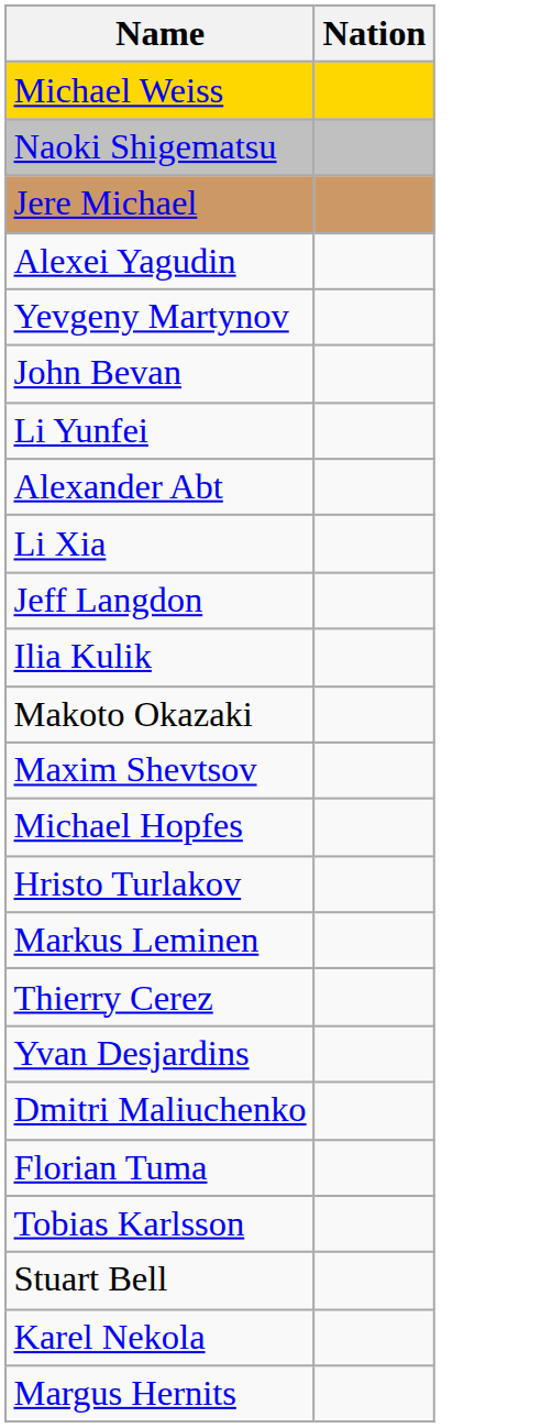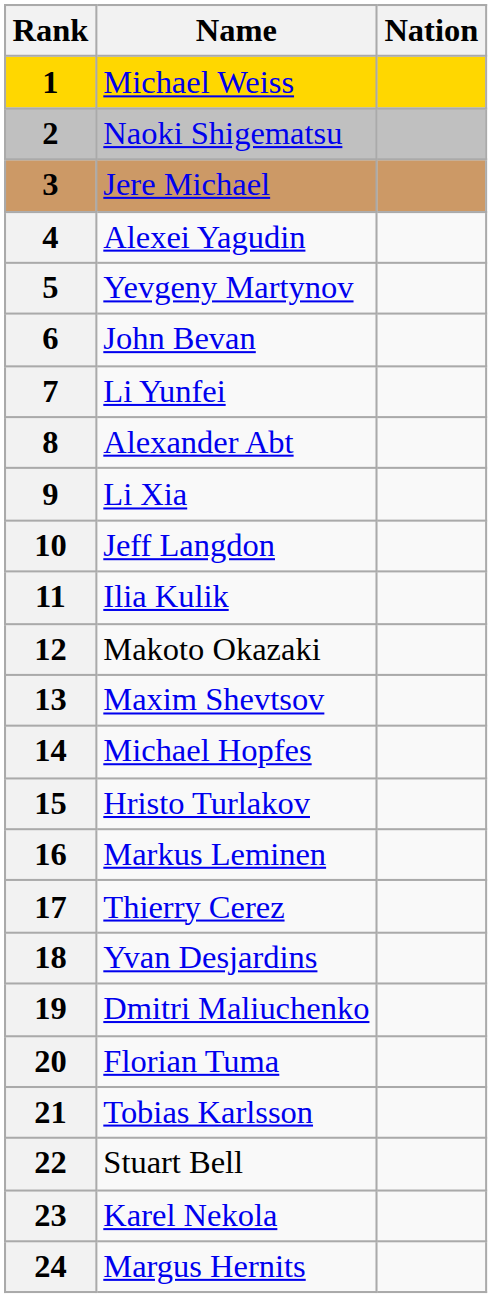 <table class="wikitable sortable">
 <tr>
+<th>Rank</th>
 <th>Name</th>
 <th>Nation</th>
 </tr>
 <tr bgcolor=gold>
+<td align=center><strong>1</strong></td>
 <td><a href='#'>Michael Weiss</a></td>
 <td></td>
 </tr>
 <tr bgcolor=silver>
+<td align=center><strong>2</strong></td>
 <td><a href='#'>Naoki Shigematsu</a></td>
 <td></td>
 </tr>
 <tr bgcolor=cc9966>
+<td align=center><strong>3</strong></td>
 <td><a href='#'>Jere Michael</a></td>
 <td></td>
 </tr>
 <tr>
+<th>4</th>
 <td><a href='#'>Alexei Yagudin</a></td>
 <td></td>
 </tr>
 <tr>
+<th>5</th>
 <td><a href='#'>Yevgeny Martynov</a></td>
 <td></td>
 </tr>
 <tr>
+<th>6</th>
 <td><a href='#'>John Bevan</a></td>
 <td></td>
 </tr>
 <tr>
+<th>7</th>
 <td><a href='#'>Li Yunfei</a></td>
 <td></td>
 </tr>
 <tr>
+<th>8</th>
 <td><a href='#'>Alexander Abt</a></td>
 <td></td>
 </tr>
 <tr>
+<th>9</th>
 <td><a href='#'>Li Xia</a></td>
 <td></td>
 </tr>
 <tr>
+<th>10</th>
 <td><a href='#'>Jeff Langdon</a></td>
 <td></td>
 </tr>
 <tr>
+<th>11</th>
 <td><a href='#'>Ilia Kulik</a></td>
 <td></td>
 </tr>
 <tr>
+<th>12</th>
 <td>Makoto Okazaki</td>
 <td></td>
 </tr>
 <tr>
+<th>13</th>
 <td><a href='#'>Maxim Shevtsov</a></td>
 <td></td>
 </tr>
 <tr>
+<th>14</th>
 <td><a href='#'>Michael Hopfes</a></td>
 <td></td>
 </tr>
 <tr>
+<th>15</th>
 <td><a href='#'>Hristo Turlakov</a></td>
 <td></td>
 </tr>
 <tr>
+<th>16</th>
 <td><a href='#'>Markus Leminen</a></td>
 <td></td>
 </tr>
 <tr>
+<th>17</th>
 <td><a href='#'>Thierry Cerez</a></td>
 <td></td>
 </tr>
 <tr>
+<th>18</th>
 <td><a href='#'>Yvan Desjardins</a></td>
 <td></td>
 </tr>
 <tr>
+<th>19</th>
 <td><a href='#'>Dmitri Maliuchenko</a></td>
 <td></td>
 </tr>
 <tr>
+<th>20</th>
 <td><a href='#'>Florian Tuma</a></td>
 <td></td>
 </tr>
 <tr>
+<th>21</th>
 <td><a href='#'>Tobias Karlsson</a></td>
 <td></td>
 </tr>
 <tr>
+<th>22</th>
 <td>Stuart Bell</td>
 <td></td>
 </tr>
 <tr>
+<th>23</th>
 <td><a href='#'>Karel Nekola</a></td>
 <td></td>
 </tr>
 <tr>
+<th>24</th>
 <td><a href='#'>Margus Hernits</a></td>
 <td></td>
 </tr>
 </table>
